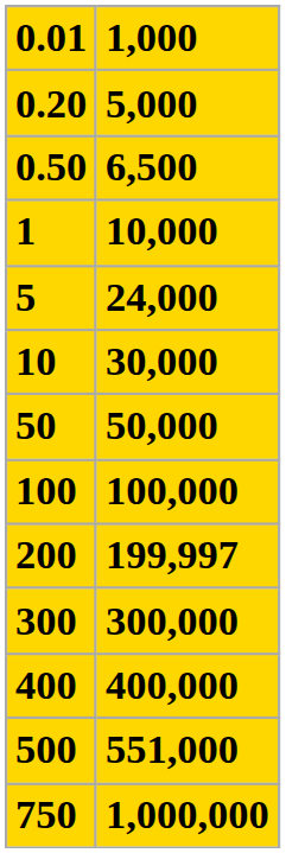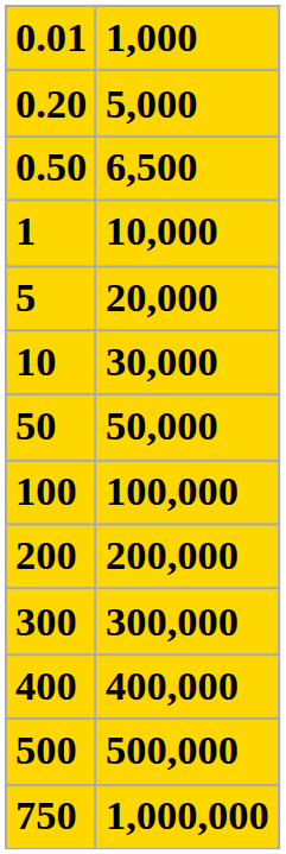 <table class="wikitable">
 <tr>
 <td bgcolor="gold"><strong>0.01</strong></td>
 <td bgcolor="gold"><strong>1,000</strong></td>
 </tr>
 <tr>
 <td bgcolor="gold"><strong>0.20</strong></td>
 <td bgcolor="gold"><strong>5,000</strong></td>
 </tr>
 <tr>
 <td bgcolor="gold"><strong>0.50</strong></td>
 <td bgcolor="gold"><strong>6,500</strong></td>
 </tr>
 <tr>
 <td bgcolor="gold"><strong>1</strong></td>
 <td bgcolor="gold"><strong>10,000</strong></td>
 </tr>
 <tr>
 <td bgcolor="gold"><strong>5</strong></td>
-<td bgcolor="gold"><strong>24,000</strong></td>
+<td bgcolor="gold"><strong>20,000</strong></td>
 </tr>
 <tr>
 <td bgcolor="gold"><strong>10</strong></td>
 <td bgcolor="gold"><strong>30,000</strong></td>
 </tr>
 <tr>
 <td bgcolor="gold"><strong>50</strong></td>
 <td bgcolor="gold"><strong>50,000</strong></td>
 </tr>
 <tr>
 <td bgcolor="gold"><strong>100</strong></td>
 <td bgcolor="gold"><strong>100,000</strong></td>
 </tr>
 <tr>
 <td bgcolor="gold"><strong>200</strong></td>
-<td bgcolor="gold"><strong>199,997</strong></td>
+<td bgcolor="gold"><strong>200,000</strong></td>
 </tr>
 <tr>
 <td bgcolor="gold"><strong>300</strong></td>
 <td bgcolor="gold"><strong>300,000</strong></td>
 </tr>
 <tr>
 <td bgcolor="gold"><strong>400</strong></td>
 <td bgcolor="gold"><strong>400,000</strong></td>
 </tr>
 <tr>
 <td bgcolor="gold"><strong>500</strong></td>
-<td bgcolor="gold"><strong>551,000</strong></td>
+<td bgcolor="gold"><strong>500,000</strong></td>
 </tr>
 <tr>
 <td bgcolor="gold"><strong>750</strong></td>
 <td bgcolor="gold"><strong>1,000,000</strong></td>
 </tr>
 </table>
